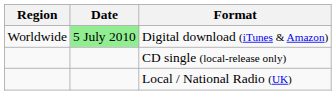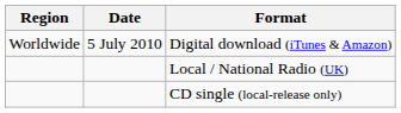 <table class="wikitable">
 <tr>
 <th>Region</th>
 <th>Date</th>
 <th>Format</th>
 </tr>
 <tr>
 <td>Worldwide</td>
-<td style="background: lightgreen;">5 July 2010</td>
+<td>5 July 2010</td>
 <td>Digital download <small>(<a href='#'>iTunes</a> & <a href='#'>Amazon</a>)</small></td>
+</tr>
+<tr>
+<td></td>
+<td></td>
+<td>Local / National Radio <small>(<a href='#'>UK</a>)</small></td>
 </tr>
 <tr>
 <td></td>
 <td></td>
 <td>CD single <small>(local-release only)</small></td>
 </tr>
-<tr>
-<td></td>
-<td></td>
-<td>Local / National Radio <small>(<a href='#'>UK</a>)</small></td>
-</tr>
 </table>
